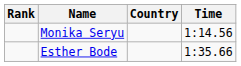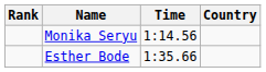 <table class="wikitable" style="text-align:center">
 <tr>
 <th>Rank</th>
 <th>Name</th>
+<th>Time</th>
 <th>Country</th>
-<th>Time</th>
 </tr>
 <tr>
 <td></td>
 <td align="left"><a href='#'>Monika Seryu</a></td>
+<td>1:14.56</td>
 <td align="left"></td>
-<td>1:14.56</td>
 </tr>
 <tr>
 <td></td>
 <td align="left"><a href='#'>Esther Bode</a></td>
+<td>1:35.66</td>
 <td align="left"></td>
-<td>1:35.66</td>
 </tr>
 </table>
